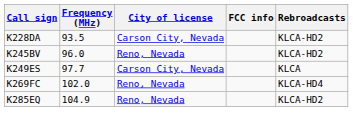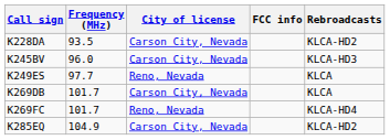 <table class="wikitable sortable">
 <tr>
 <th><a href='#'>Call sign</a></th>
 <th data-sort-type="number"><a href='#'>Frequency</a><br>(<a href='#'>MHz</a>)</th>
 <th><a href='#'>City of license</a></th>
 <th class="unsortable">FCC info</th>
 <th>Rebroadcasts</th>
 </tr>
 <tr>
 <td>K228DA</td>
 <td>93.5</td>
 <td><a href='#'>Carson City, Nevada</a></td>
 <td></td>
 <td>KLCA-HD2</td>
 </tr>
 <tr>
 <td>K245BV</td>
 <td>96.0</td>
-<td><a href='#'>Reno, Nevada</a></td>
+<td><a href='#'>Carson City, Nevada</a></td>
 <td></td>
-<td>KLCA-HD2</td>
+<td>KLCA-HD3</td>
 </tr>
 <tr>
 <td>K249ES</td>
 <td>97.7</td>
+<td><a href='#'>Reno, Nevada</a></td>
+<td></td>
+<td>KLCA</td>
+</tr>
+<tr>
+<td>K269DB</td>
+<td>101.7</td>
 <td><a href='#'>Carson City, Nevada</a></td>
 <td></td>
 <td>KLCA</td>
 </tr>
 <tr>
 <td>K269FC</td>
-<td>102.0</td>
+<td>101.7</td>
 <td><a href='#'>Reno, Nevada</a></td>
 <td></td>
 <td>KLCA-HD4</td>
 </tr>
 <tr>
 <td>K285EQ</td>
 <td>104.9</td>
-<td><a href='#'>Reno, Nevada</a></td>
+<td><a href='#'>Carson City, Nevada</a></td>
 <td></td>
 <td>KLCA-HD2</td>
 </tr>
 </table>
